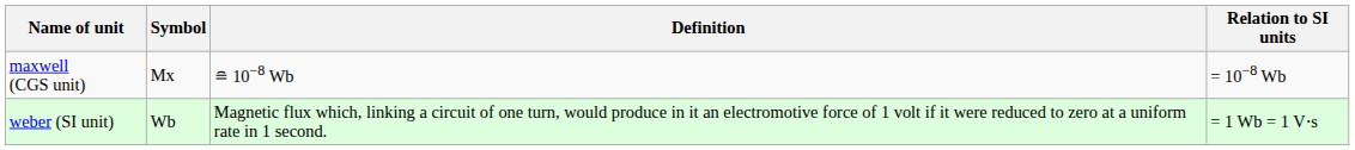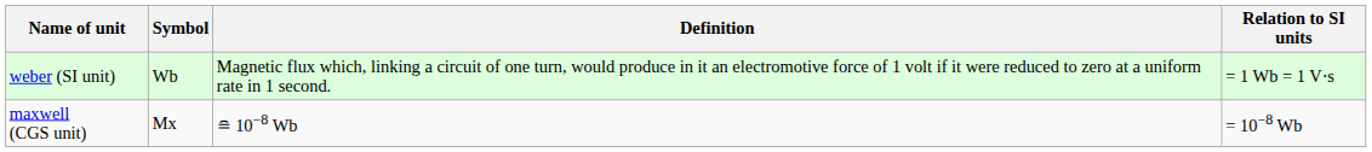 <table class="wikitable">
 <tr>
 <th>Name of unit</th>
 <th>Symbol</th>
 <th>Definition</th>
 <th>Relation to SI units</th>
 </tr>
+<tr style="background:#dfd;">
+<td><a href='#'>weber</a> (SI unit)</td>
+<td>Wb</td>
+<td>Magnetic flux which, linking a circuit of one turn, would produce in it an electromotive force of 1 volt if it were reduced to zero at a uniform rate in 1 second.</td>
+<td>= 1 Wb = 1 V⋅s </td>
+</tr>
 <tr>
 <td><a href='#'>maxwell</a> (CGS unit)</td>
 <td>Mx</td>
 <td>≘ 10<sup>−8</sup> Wb</td>
 <td>= 10<sup>−8</sup> Wb</td>
 </tr>
-<tr style="background:#dfd;">
-<td><a href='#'>weber</a> (SI unit)</td>
-<td>Wb</td>
-<td>Magnetic flux which, linking a circuit of one turn, would produce in it an electromotive force of 1 volt if it were reduced to zero at a uniform rate in 1 second.</td>
-<td>= 1 Wb = 1 V⋅s </td>
-</tr>
 </table>
